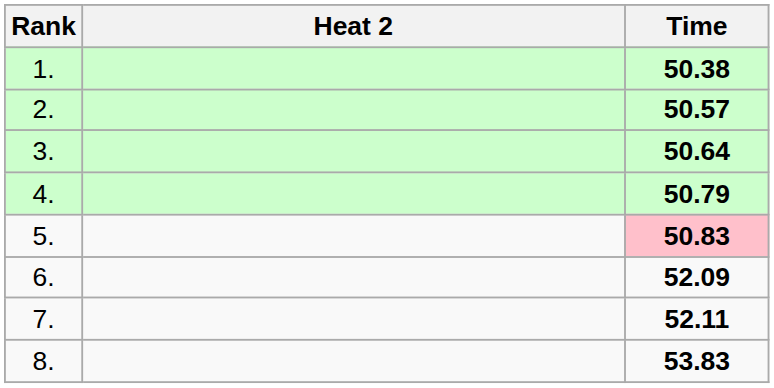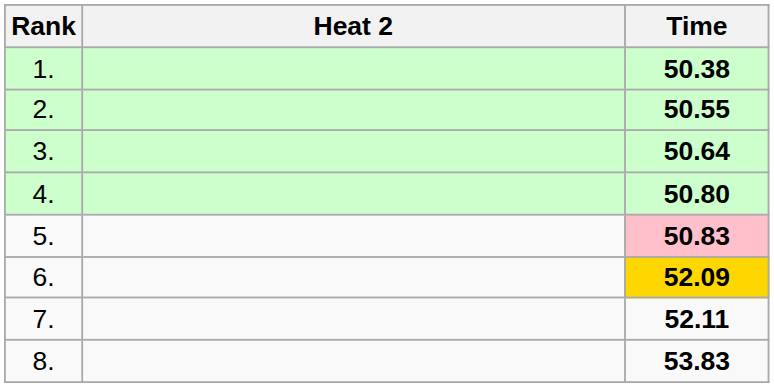 <table class="wikitable" style="border-collapse: collapse; font-size: 90%;">
 <tr>
 <th>Rank</th>
 <th style="width: 20em">Heat 2</th>
 <th style="width: 5em">Time</th>
 </tr>
 <tr style="background:#ccffcc;">
 <td align="center">1.</td>
 <td></td>
 <td align="center"><strong>50.38</strong></td>
 </tr>
 <tr style="background:#ccffcc;">
 <td align="center">2.</td>
 <td></td>
-<td align="center"><strong>50.57</strong></td>
+<td align="center"><strong>50.55</strong></td>
 </tr>
 <tr style="background:#ccffcc;">
 <td align="center">3.</td>
 <td></td>
 <td align="center"><strong>50.64</strong></td>
 </tr>
 <tr style="background:#ccffcc;">
 <td align="center">4.</td>
 <td></td>
-<td align="center"><strong>50.79</strong></td>
+<td align="center"><strong>50.80</strong></td>
 </tr>
 <tr>
 <td align="center">5.</td>
 <td></td>
 <td align="center" style="background: pink;"><strong>50.83</strong></td>
 </tr>
 <tr>
 <td align="center">6.</td>
 <td></td>
-<td align="center"><strong>52.09</strong></td>
+<td align="center" style="background: gold;"><strong>52.09</strong></td>
 </tr>
 <tr>
 <td align="center">7.</td>
 <td></td>
 <td align="center"><strong>52.11</strong></td>
 </tr>
 <tr>
 <td align="center">8.</td>
 <td></td>
 <td align="center"><strong>53.83</strong></td>
 </tr>
 </table>
